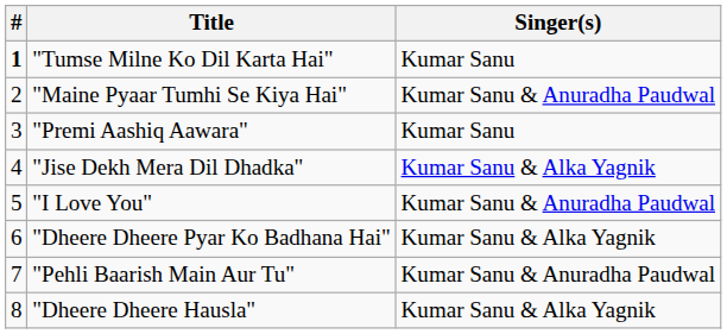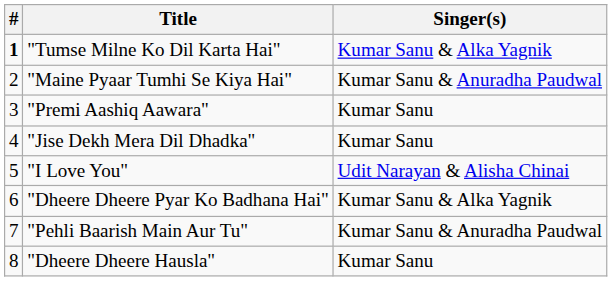 <table class="wikitable sortable">
 <tr>
 <th>#</th>
 <th><strong>Title</strong></th>
 <th><strong>Singer(s)</strong></th>
 </tr>
 <tr>
 <td><strong>1</strong></td>
 <td>"Tumse Milne Ko Dil Karta Hai"</td>
-<td>Kumar Sanu</td>
+<td><a href='#'>Kumar Sanu</a> & <a href='#'>Alka Yagnik</a></td>
 </tr>
 <tr>
 <td>2</td>
 <td>"Maine Pyaar Tumhi Se Kiya Hai"</td>
 <td>Kumar Sanu & <a href='#'>Anuradha Paudwal</a></td>
 </tr>
 <tr>
 <td>3</td>
 <td>"Premi Aashiq Aawara"</td>
 <td>Kumar Sanu</td>
 </tr>
 <tr>
 <td>4</td>
 <td>"Jise Dekh Mera Dil Dhadka"</td>
-<td><a href='#'>Kumar Sanu</a> & <a href='#'>Alka Yagnik</a></td>
+<td>Kumar Sanu</td>
 </tr>
 <tr>
 <td>5</td>
 <td>"I Love You"</td>
-<td>Kumar Sanu & <a href='#'>Anuradha Paudwal</a></td>
+<td><a href='#'>Udit Narayan</a> & <a href='#'>Alisha Chinai</a></td>
 </tr>
 <tr>
 <td>6</td>
 <td>"Dheere Dheere Pyar Ko Badhana Hai"</td>
 <td>Kumar Sanu & Alka Yagnik</td>
 </tr>
 <tr>
 <td>7</td>
 <td>"Pehli Baarish Main Aur Tu"</td>
 <td>Kumar Sanu & Anuradha Paudwal</td>
 </tr>
 <tr>
 <td>8</td>
 <td>"Dheere Dheere Hausla"</td>
-<td>Kumar Sanu & Alka Yagnik</td>
+<td>Kumar Sanu</td>
 </tr>
 </table>
